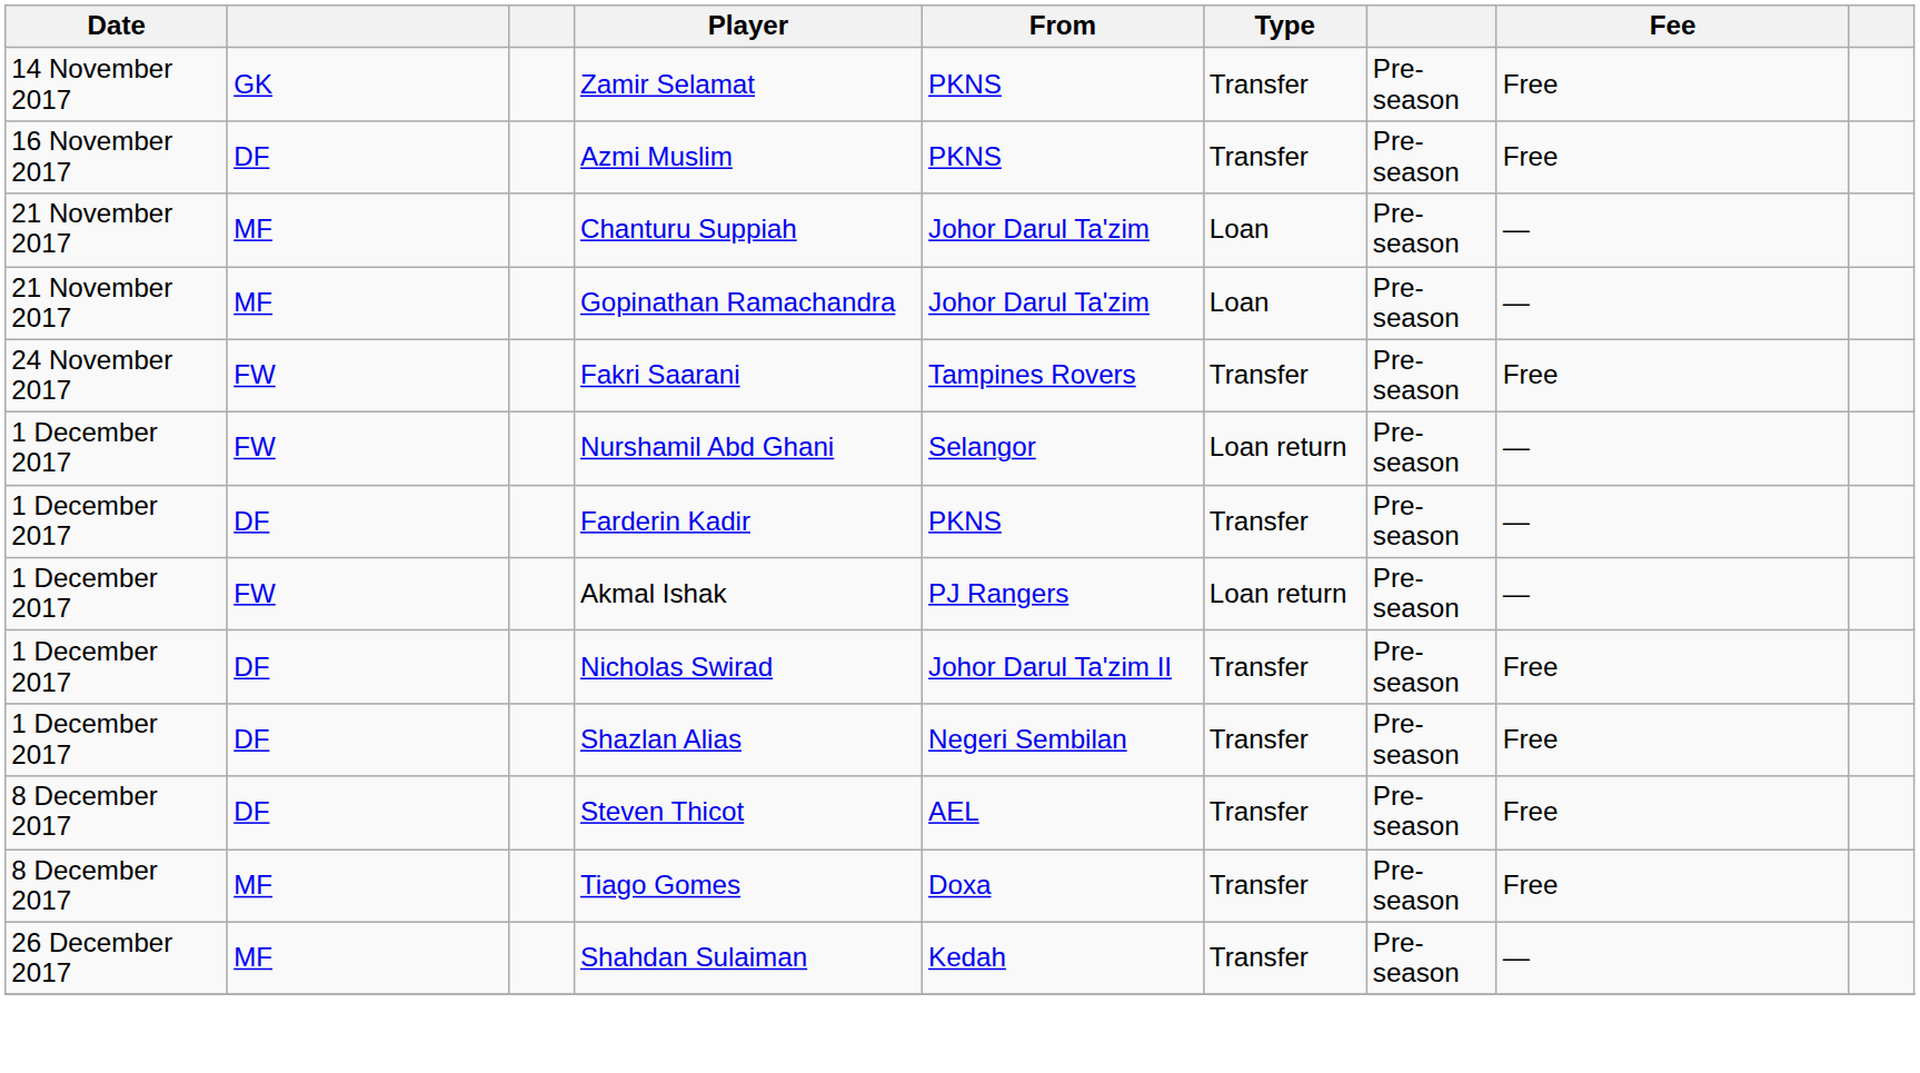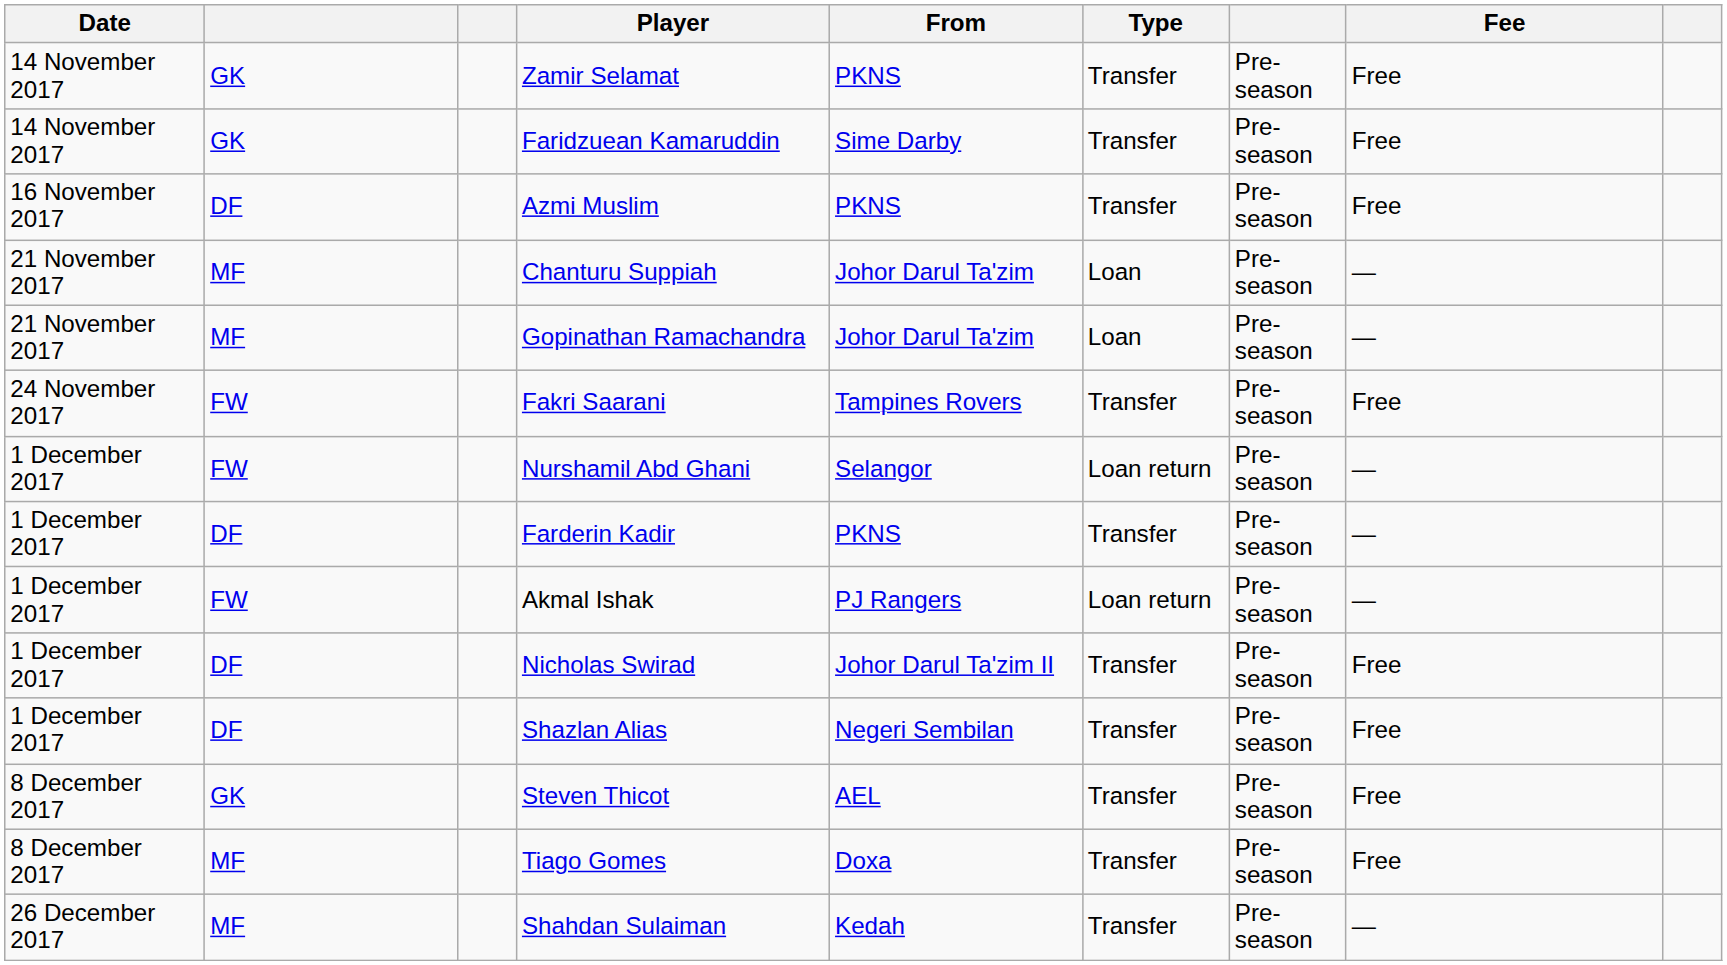 <table class="wikitable sortable" style="width:90%; text-align:center; font-size:100%; text-align:left">
 <tr>
 <th scope="col" style="width:125px;">Date</th>
 <th></th>
 <th></th>
 <th scope="col" style="width:200px;">Player</th>
 <th scope="col" style="width:160px;">From</th>
 <th scope="col" style="width:90px;">Type</th>
 <th scope="col" style="width:70px;"></th>
 <th>Fee</th>
 <th></th>
 </tr>
 <tr>
 <td>14 November 2017</td>
 <td><a href='#'>GK</a></td>
 <td></td>
 <td style="text-align:left"> <a href='#'>Zamir Selamat</a></td>
 <td style="text-align:left"> <a href='#'>PKNS</a></td>
+<td>Transfer</td>
+<td>Pre-season</td>
+<td>Free</td>
+<td></td>
+</tr>
+<tr>
+<td>14 November 2017</td>
+<td><a href='#'>GK</a></td>
+<td></td>
+<td style="text-align:left"> <a href='#'>Faridzuean Kamaruddin</a></td>
+<td style="text-align:left"> <a href='#'>Sime Darby</a></td>
 <td>Transfer</td>
 <td>Pre-season</td>
 <td>Free</td>
 <td></td>
 </tr>
 <tr>
 <td>16 November 2017</td>
 <td><a href='#'>DF</a></td>
 <td></td>
 <td style="text-align:left"> <a href='#'>Azmi Muslim</a></td>
 <td style="text-align:left"> <a href='#'>PKNS</a></td>
 <td>Transfer</td>
 <td>Pre-season</td>
 <td>Free</td>
 <td></td>
 </tr>
 <tr>
 <td>21 November 2017</td>
 <td><a href='#'>MF</a></td>
 <td></td>
 <td style="text-align:left"> <a href='#'>Chanturu Suppiah</a></td>
 <td style="text-align:left"> <a href='#'>Johor Darul Ta'zim</a></td>
 <td>Loan</td>
 <td>Pre-season</td>
 <td>—</td>
 <td></td>
 </tr>
 <tr>
 <td>21 November 2017</td>
 <td><a href='#'>MF</a></td>
 <td></td>
 <td style="text-align:left"> <a href='#'>Gopinathan Ramachandra</a></td>
 <td style="text-align:left"> <a href='#'>Johor Darul Ta'zim</a></td>
 <td>Loan</td>
 <td>Pre-season</td>
 <td>—</td>
 <td></td>
 </tr>
 <tr>
 <td>24 November 2017</td>
 <td><a href='#'>FW</a></td>
 <td></td>
 <td style="text-align:left"> <a href='#'>Fakri Saarani</a></td>
 <td style="text-align:left"> <a href='#'>Tampines Rovers</a></td>
 <td>Transfer</td>
 <td>Pre-season</td>
 <td>Free</td>
 <td></td>
 </tr>
 <tr>
 <td>1 December 2017</td>
 <td><a href='#'>FW</a></td>
 <td></td>
 <td style="text-align:left"> <a href='#'>Nurshamil Abd Ghani</a></td>
 <td style="text-align:left"> <a href='#'>Selangor</a></td>
 <td>Loan return</td>
 <td>Pre-season</td>
 <td>—</td>
 <td></td>
 </tr>
 <tr>
 <td>1 December 2017</td>
 <td><a href='#'>DF</a></td>
 <td></td>
 <td style="text-align:left"> <a href='#'>Farderin Kadir</a></td>
 <td style="text-align:left"> <a href='#'>PKNS</a></td>
 <td>Transfer</td>
 <td>Pre-season</td>
 <td>—</td>
 <td></td>
 </tr>
 <tr>
 <td>1 December 2017</td>
 <td><a href='#'>FW</a></td>
 <td></td>
 <td style="text-align:left"> Akmal Ishak</td>
 <td style="text-align:left"> <a href='#'>PJ Rangers</a></td>
 <td>Loan return</td>
 <td>Pre-season</td>
 <td>—</td>
 <td></td>
 </tr>
 <tr>
 <td>1 December 2017</td>
 <td><a href='#'>DF</a></td>
 <td></td>
 <td style="text-align:left"> <a href='#'>Nicholas Swirad</a></td>
 <td style="text-align:left"> <a href='#'>Johor Darul Ta'zim II</a></td>
 <td>Transfer</td>
 <td>Pre-season</td>
 <td>Free</td>
 <td></td>
 </tr>
 <tr>
 <td>1 December 2017</td>
 <td><a href='#'>DF</a></td>
 <td></td>
 <td style="text-align:left"> <a href='#'>Shazlan Alias</a></td>
 <td style="text-align:left"> <a href='#'>Negeri Sembilan</a></td>
 <td>Transfer</td>
 <td>Pre-season</td>
 <td>Free</td>
 <td></td>
 </tr>
 <tr>
 <td>8 December 2017</td>
-<td><a href='#'>DF</a></td>
+<td><a href='#'>GK</a></td>
 <td></td>
 <td style="text-align:left"> <a href='#'>Steven Thicot</a></td>
 <td style="text-align:left"> <a href='#'>AEL</a></td>
 <td>Transfer</td>
 <td>Pre-season</td>
 <td>Free</td>
 <td></td>
 </tr>
 <tr>
 <td>8 December 2017</td>
 <td><a href='#'>MF</a></td>
 <td></td>
 <td style="text-align:left"> <a href='#'>Tiago Gomes</a></td>
 <td style="text-align:left"> <a href='#'>Doxa</a></td>
 <td>Transfer</td>
 <td>Pre-season</td>
 <td>Free</td>
 <td></td>
 </tr>
 <tr>
 <td>26 December 2017</td>
 <td><a href='#'>MF</a></td>
 <td></td>
 <td style="text-align:left"> <a href='#'>Shahdan Sulaiman</a></td>
 <td style="text-align:left"> <a href='#'>Kedah</a></td>
 <td>Transfer</td>
 <td>Pre-season</td>
 <td>—</td>
 <td></td>
 </tr>
 <tr>
 </tr>
 </table>
